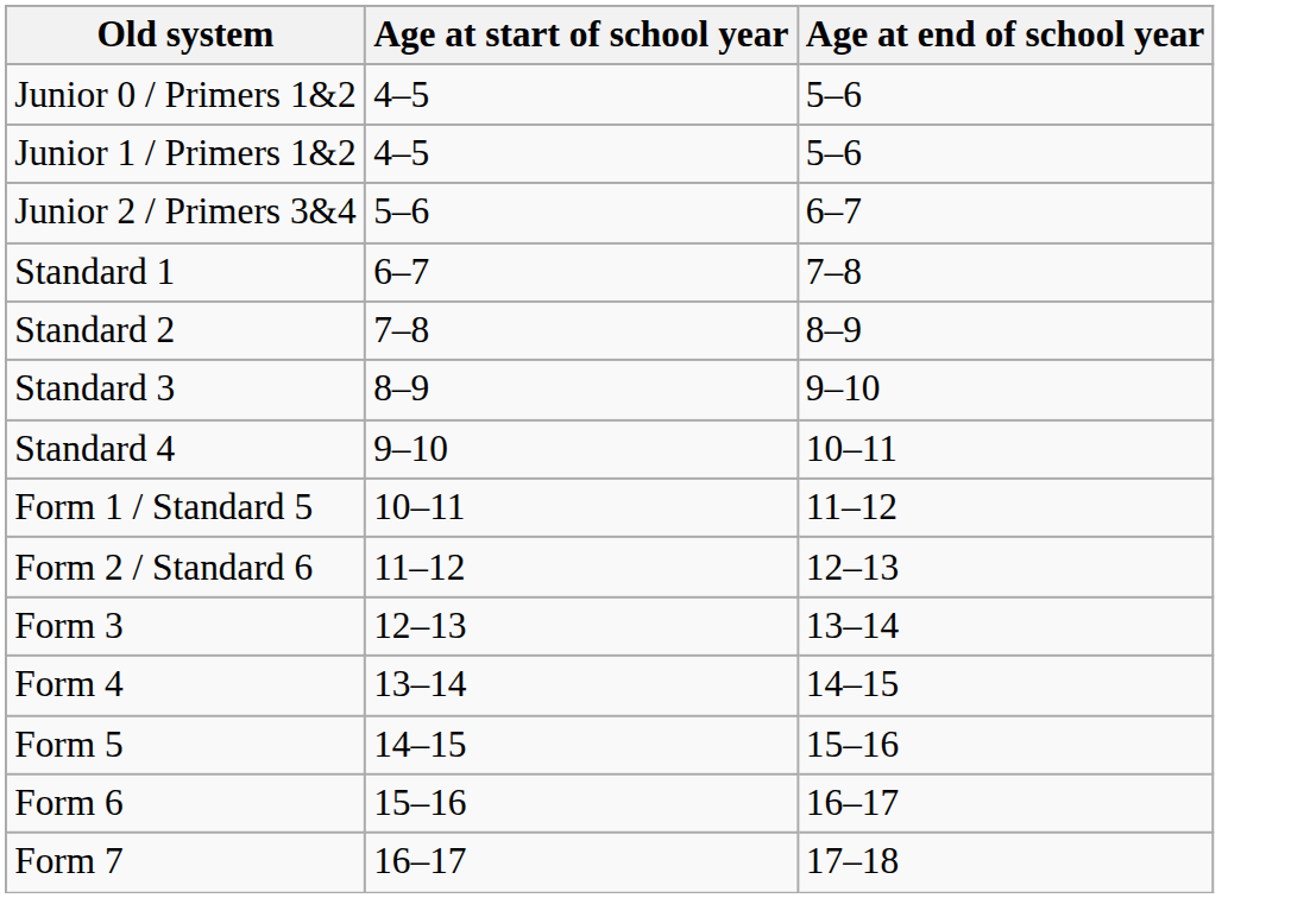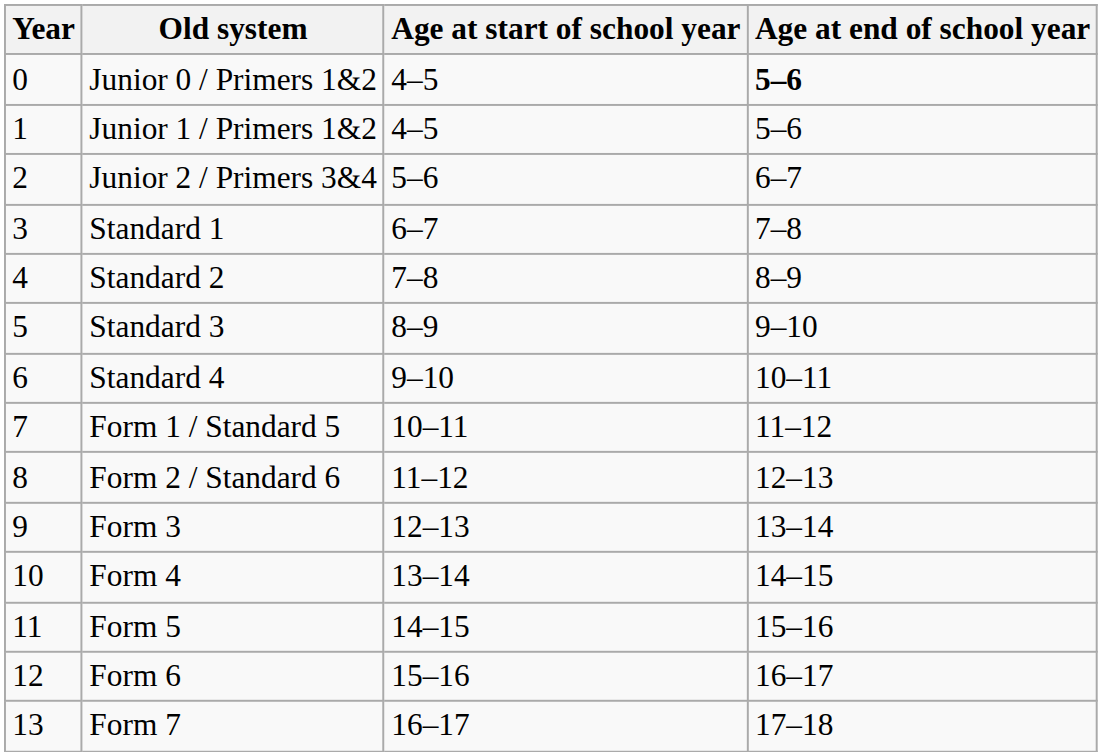 <table class="wikitable">
 <tr>
+<th>Year</th>
 <th>Old system</th>
 <th>Age at start of school year</th>
 <th>Age at end of school year</th>
 </tr>
 <tr>
+<td>0</td>
 <td>Junior 0 / Primers 1&2</td>
 <td>4–5</td>
-<td>5–6</td>
+<td><strong>5–6</strong></td>
 </tr>
 <tr>
+<td>1</td>
 <td>Junior 1 / Primers 1&2</td>
 <td>4–5</td>
 <td>5–6</td>
 </tr>
 <tr>
+<td>2</td>
 <td>Junior 2 / Primers 3&4</td>
 <td>5–6</td>
 <td>6–7</td>
 </tr>
 <tr>
+<td>3</td>
 <td>Standard 1</td>
 <td>6–7</td>
 <td>7–8</td>
 </tr>
 <tr>
+<td>4</td>
 <td>Standard 2</td>
 <td>7–8</td>
 <td>8–9</td>
 </tr>
 <tr>
+<td>5</td>
 <td>Standard 3</td>
 <td>8–9</td>
 <td>9–10</td>
 </tr>
 <tr>
+<td>6</td>
 <td>Standard 4</td>
 <td>9–10</td>
 <td>10–11</td>
 </tr>
 <tr>
+<td>7</td>
 <td>Form 1 / Standard 5</td>
 <td>10–11</td>
 <td>11–12</td>
 </tr>
 <tr>
+<td>8</td>
 <td>Form 2 / Standard 6</td>
 <td>11–12</td>
 <td>12–13</td>
 </tr>
 <tr>
+<td>9</td>
 <td>Form 3</td>
 <td>12–13</td>
 <td>13–14</td>
 </tr>
 <tr>
+<td>10</td>
 <td>Form 4</td>
 <td>13–14</td>
 <td>14–15</td>
 </tr>
 <tr>
+<td>11</td>
 <td>Form 5</td>
 <td>14–15</td>
 <td>15–16</td>
 </tr>
 <tr>
+<td>12</td>
 <td>Form 6</td>
 <td>15–16</td>
 <td>16–17</td>
 </tr>
 <tr>
+<td>13</td>
 <td>Form 7</td>
 <td>16–17</td>
 <td>17–18</td>
 </tr>
 </table>
